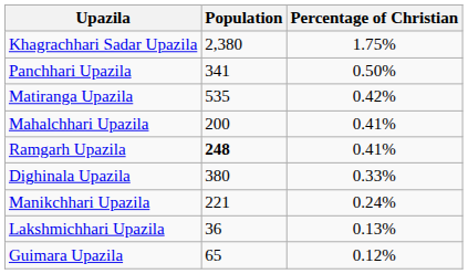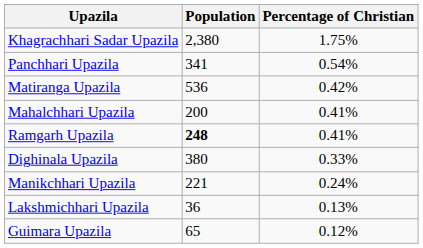 <table class="wikitable sortable static-row-numbers static-row-header-text defaultleft col2right hover-highlight">
 <tr>
 <th>Upazila</th>
 <th>Population</th>
 <th>Percentage of Christian </th>
 </tr>
 <tr>
 <td><a href='#'>Khagrachhari Sadar Upazila</a></td>
 <td>2,380</td>
 <td align=center>1.75%</td>
 </tr>
 <tr>
 <td><a href='#'>Panchhari Upazila</a></td>
 <td>341</td>
-<td align=center>0.50%</td>
+<td align=center>0.54%</td>
 </tr>
 <tr>
 <td><a href='#'>Matiranga Upazila</a></td>
-<td>535</td>
+<td>536</td>
 <td align='center'>0.42%</td>
 </tr>
 <tr>
 <td><a href='#'>Mahalchhari Upazila</a></td>
 <td>200</td>
 <td align=center>0.41%</td>
 </tr>
 <tr>
 <td><a href='#'>Ramgarh Upazila</a></td>
 <td><strong>248</strong></td>
 <td align=center>0.41%</td>
 </tr>
 <tr>
 <td><a href='#'>Dighinala Upazila</a></td>
 <td>380</td>
 <td align=center>0.33%</td>
 </tr>
 <tr>
 <td><a href='#'>Manikchhari Upazila</a></td>
 <td>221</td>
 <td align=center>0.24%</td>
 </tr>
 <tr>
 <td><a href='#'>Lakshmichhari Upazila</a></td>
 <td>36</td>
 <td align=center>0.13%</td>
 </tr>
 <tr>
 <td><a href='#'>Guimara Upazila</a></td>
 <td>65</td>
 <td align=center>0.12%</td>
 </tr>
 </table>
